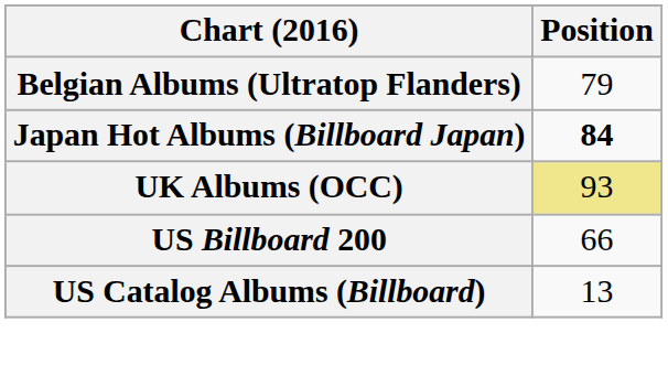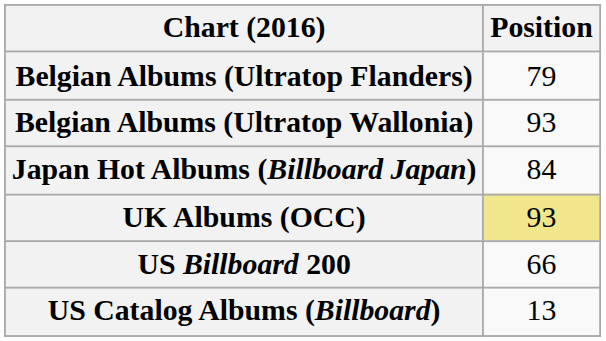 <table class="wikitable sortable plainrowheaders" style="text-align:center">
 <tr>
 <th scope="col">Chart (2016)</th>
 <th scope="col">Position</th>
 </tr>
 <tr>
 <th scope="row">Belgian Albums (Ultratop Flanders)</th>
 <td>79</td>
 </tr>
 <tr>
+<th scope="row">Belgian Albums (Ultratop Wallonia)</th>
+<td>93</td>
+</tr>
+<tr>
 <th scope="row">Japan Hot Albums (<em>Billboard Japan</em>)</th>
-<td><strong>84</strong></td>
+<td>84</td>
 </tr>
 <tr>
 <th scope="row">UK Albums (OCC)</th>
 <td style="background: khaki;">93</td>
 </tr>
 <tr>
 <th scope="row">US <em>Billboard</em> 200</th>
 <td>66</td>
 </tr>
 <tr>
 <th scope="row">US Catalog Albums (<em>Billboard</em>)</th>
 <td>13</td>
 </tr>
 </table>
